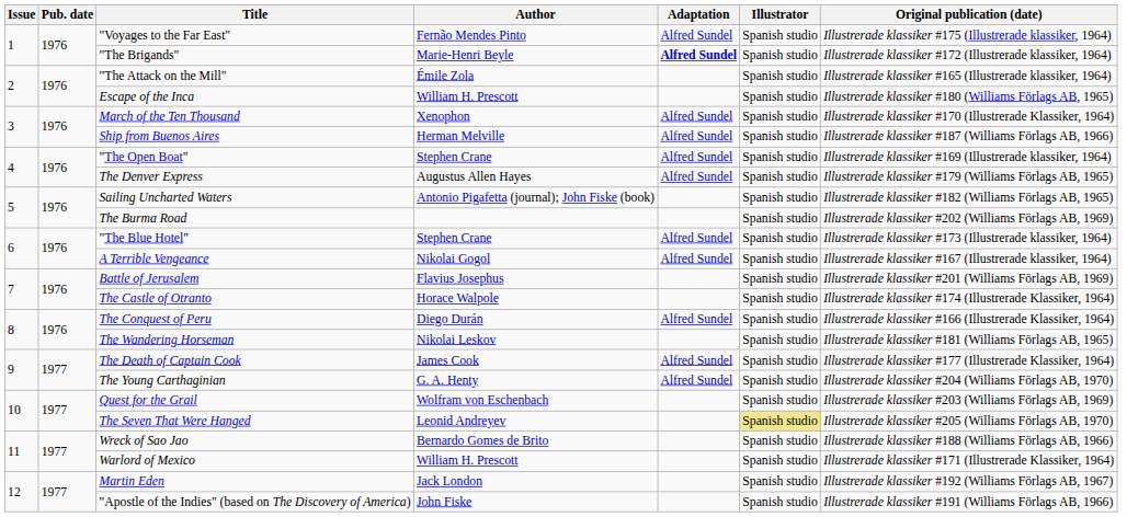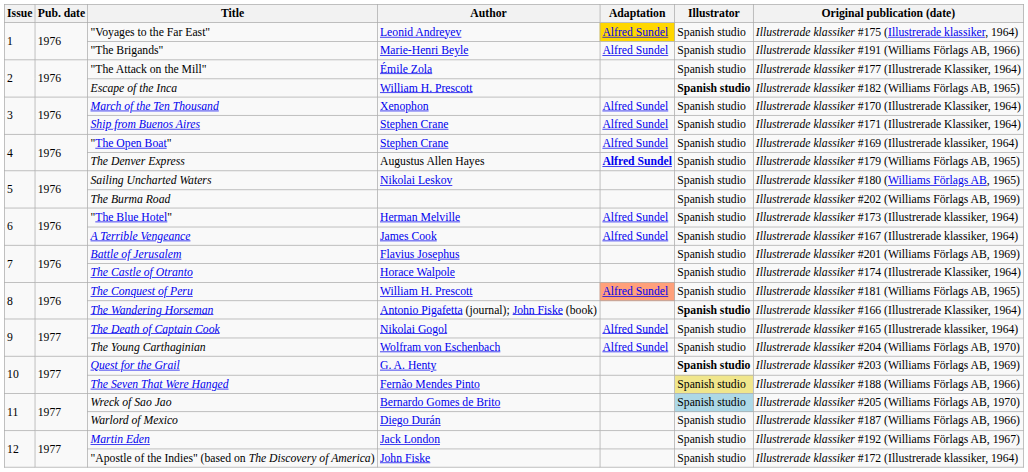 <table class="wikitable sortable collapsible collapsed" border="1">
 <tr>
 <th>Issue</th>
 <th>Pub. date</th>
 <th>Title</th>
 <th>Author</th>
 <th>Adaptation</th>
 <th>Illustrator</th>
 <th>Original publication (date)</th>
 </tr>
 <tr>
 <td rowspan=2>1</td>
 <td rowspan=2>1976</td>
 <td>"Voyages to the Far East"</td>
-<td><a href='#'>Fernão Mendes Pinto</a></td>
-<td><a href='#'>Alfred Sundel</a></td>
+<td><a href='#'>Leonid Andreyev</a></td>
+<td style="background: gold;"><a href='#'>Alfred Sundel</a></td>
 <td>Spanish studio</td>
 <td><em>Illustrerade klassiker</em> #175 (<a href='#'>Illustrerade klassiker</a>, 1964)</td>
 </tr>
 <tr>
 <td>"The Brigands"</td>
 <td><a href='#'>Marie-Henri Beyle</a></td>
-<td><strong><a href='#'>Alfred Sundel</a></strong></td>
+<td><a href='#'>Alfred Sundel</a></td>
 <td>Spanish studio</td>
-<td><em>Illustrerade klassiker</em> #172 (Illustrerade klassiker, 1964)</td>
+<td><em>Illustrerade klassiker</em> #191 (Williams Förlags AB, 1966)</td>
 </tr>
 <tr>
 <td rowspan=2>2</td>
 <td rowspan=2>1976</td>
 <td>"The Attack on the Mill"</td>
 <td><a href='#'>Émile Zola</a></td>
 <td></td>
 <td>Spanish studio</td>
-<td><em>Illustrerade klassiker</em> #165 (Illustrerade klassiker, 1964)</td>
+<td><em>Illustrerade klassiker</em> #177 (Illustrerade Klassiker, 1964)</td>
 </tr>
 <tr>
 <td><em>Escape of the Inca</em></td>
 <td><a href='#'>William H. Prescott</a></td>
 <td></td>
-<td>Spanish studio</td>
-<td><em>Illustrerade klassiker</em> #180 (<a href='#'>Williams Förlags AB</a>, 1965)</td>
+<td><strong>Spanish studio</strong></td>
+<td><em>Illustrerade klassiker</em> #182 (Williams Förlags AB, 1965)</td>
 </tr>
 <tr>
 <td rowspan=2>3</td>
 <td rowspan=2>1976</td>
 <td><em><a href='#'>March of the Ten Thousand</a></em></td>
 <td><a href='#'>Xenophon</a></td>
 <td><a href='#'>Alfred Sundel</a></td>
 <td>Spanish studio</td>
 <td><em>Illustrerade klassiker</em> #170 (Illustrerade Klassiker, 1964)</td>
 </tr>
 <tr>
 <td><em><a href='#'>Ship from Buenos Aires</a></em></td>
-<td><a href='#'>Herman Melville</a></td>
+<td><a href='#'>Stephen Crane</a></td>
 <td><a href='#'>Alfred Sundel</a></td>
 <td>Spanish studio</td>
-<td><em>Illustrerade klassiker</em> #187 (Williams Förlags AB, 1966)</td>
+<td><em>Illustrerade klassiker</em> #171 (Illustrerade Klassiker, 1964)</td>
 </tr>
 <tr>
 <td rowspan=2>4</td>
 <td rowspan=2>1976</td>
 <td>"<a href='#'>The Open Boat</a>"</td>
 <td><a href='#'>Stephen Crane</a></td>
 <td><a href='#'>Alfred Sundel</a></td>
 <td>Spanish studio</td>
 <td><em>Illustrerade klassiker</em> #169 (Illustrerade klassiker, 1964)</td>
 </tr>
 <tr>
 <td><em>The Denver Express</em></td>
 <td>Augustus Allen Hayes</td>
-<td><a href='#'>Alfred Sundel</a></td>
+<td><strong><a href='#'>Alfred Sundel</a></strong></td>
 <td>Spanish studio</td>
 <td><em>Illustrerade klassiker</em> #179 (Williams Förlags AB, 1965)</td>
 </tr>
 <tr>
 <td rowspan=2>5</td>
 <td rowspan=2>1976</td>
 <td><em>Sailing Uncharted Waters</em></td>
-<td><a href='#'>Antonio Pigafetta</a> (journal); <a href='#'>John Fiske</a> (book)</td>
+<td><a href='#'>Nikolai Leskov</a></td>
 <td></td>
 <td>Spanish studio</td>
-<td><em>Illustrerade klassiker</em> #182 (Williams Förlags AB, 1965)</td>
+<td><em>Illustrerade klassiker</em> #180 (<a href='#'>Williams Förlags AB</a>, 1965)</td>
 </tr>
 <tr>
 <td><em>The Burma Road</em></td>
 <td></td>
 <td></td>
 <td>Spanish studio</td>
 <td><em>Illustrerade klassiker</em> #202 (Williams Förlags AB, 1969)</td>
 </tr>
 <tr>
 <td rowspan=2>6</td>
 <td rowspan=2>1976</td>
 <td>"<a href='#'>The Blue Hotel</a>"</td>
-<td><a href='#'>Stephen Crane</a></td>
+<td><a href='#'>Herman Melville</a></td>
 <td><a href='#'>Alfred Sundel</a></td>
 <td>Spanish studio</td>
 <td><em>Illustrerade klassiker</em> #173 (Illustrerade klassiker, 1964)</td>
 </tr>
 <tr>
 <td><em><a href='#'>A Terrible Vengeance</a></em></td>
-<td><a href='#'>Nikolai Gogol</a></td>
+<td><a href='#'>James Cook</a></td>
 <td><a href='#'>Alfred Sundel</a></td>
 <td>Spanish studio</td>
 <td><em>Illustrerade klassiker</em> #167 (Illustrerade klassiker, 1964)</td>
 </tr>
 <tr>
 <td rowspan=2>7</td>
 <td rowspan=2>1976</td>
 <td><em><a href='#'>Battle of Jerusalem</a></em></td>
 <td><a href='#'>Flavius Josephus</a></td>
 <td></td>
 <td>Spanish studio</td>
 <td><em>Illustrerade klassiker</em> #201 (Williams Förlags AB, 1969)</td>
 </tr>
 <tr>
 <td><em><a href='#'>The Castle of Otranto</a></em></td>
 <td><a href='#'>Horace Walpole</a></td>
 <td></td>
 <td>Spanish studio</td>
 <td><em>Illustrerade klassiker</em> #174 (Illustrerade Klassiker, 1964)</td>
 </tr>
 <tr>
 <td rowspan=2>8</td>
 <td rowspan=2>1976</td>
 <td><em><a href='#'>The Conquest of Peru</a></em></td>
-<td><a href='#'>Diego Durán</a></td>
-<td><a href='#'>Alfred Sundel</a></td>
+<td><a href='#'>William H. Prescott</a></td>
+<td style="background: lightsalmon;"><a href='#'>Alfred Sundel</a></td>
 <td>Spanish studio</td>
-<td><em>Illustrerade klassiker</em> #166 (Illustrerade Klassiker, 1964)</td>
+<td><em>Illustrerade klassiker</em> #181 (Williams Förlags AB, 1965)</td>
 </tr>
 <tr>
 <td><em><a href='#'>The Wandering Horseman</a></em></td>
-<td><a href='#'>Nikolai Leskov</a></td>
+<td><a href='#'>Antonio Pigafetta</a> (journal); <a href='#'>John Fiske</a> (book)</td>
 <td></td>
-<td>Spanish studio</td>
-<td><em>Illustrerade klassiker</em> #181 (Williams Förlags AB, 1965)</td>
+<td><strong>Spanish studio</strong></td>
+<td><em>Illustrerade klassiker</em> #166 (Illustrerade Klassiker, 1964)</td>
 </tr>
 <tr>
 <td rowspan=2>9</td>
 <td rowspan=2>1977</td>
 <td><em><a href='#'>The Death of Captain Cook</a></em></td>
-<td><a href='#'>James Cook</a></td>
+<td><a href='#'>Nikolai Gogol</a></td>
 <td><a href='#'>Alfred Sundel</a></td>
 <td>Spanish studio</td>
-<td><em>Illustrerade klassiker</em> #177 (Illustrerade Klassiker, 1964)</td>
+<td><em>Illustrerade klassiker</em> #165 (Illustrerade klassiker, 1964)</td>
 </tr>
 <tr>
 <td><em>The Young Carthaginian</em></td>
-<td><a href='#'>G. A. Henty</a></td>
+<td><a href='#'>Wolfram von Eschenbach</a></td>
 <td><a href='#'>Alfred Sundel</a></td>
 <td>Spanish studio</td>
 <td><em>Illustrerade klassiker</em> #204 (Williams Förlags AB, 1970)</td>
 </tr>
 <tr>
 <td rowspan=2>10</td>
 <td rowspan=2>1977</td>
 <td><em><a href='#'>Quest for the Grail</a></em></td>
-<td><a href='#'>Wolfram von Eschenbach</a></td>
+<td><a href='#'>G. A. Henty</a></td>
 <td></td>
-<td>Spanish studio</td>
+<td><strong>Spanish studio</strong></td>
 <td><em>Illustrerade klassiker</em> #203 (Williams Förlags AB, 1969)</td>
 </tr>
 <tr>
 <td><em><a href='#'>The Seven That Were Hanged</a></em></td>
-<td><a href='#'>Leonid Andreyev</a></td>
+<td><a href='#'>Fernão Mendes Pinto</a></td>
 <td></td>
 <td style="background: khaki;">Spanish studio</td>
-<td><em>Illustrerade klassiker</em> #205 (Williams Förlags AB, 1970)</td>
+<td><em>Illustrerade klassiker</em> #188 (Williams Förlags AB, 1966)</td>
 </tr>
 <tr>
 <td rowspan=2>11</td>
 <td rowspan=2>1977</td>
 <td><em>Wreck of Sao Jao</em></td>
 <td><a href='#'>Bernardo Gomes de Brito</a></td>
 <td></td>
-<td>Spanish studio</td>
-<td><em>Illustrerade klassiker</em> #188 (Williams Förlags AB, 1966)</td>
+<td style="background: lightblue;">Spanish studio</td>
+<td><em>Illustrerade klassiker</em> #205 (Williams Förlags AB, 1970)</td>
 </tr>
 <tr>
 <td><em>Warlord of Mexico</em></td>
-<td><a href='#'>William H. Prescott</a></td>
+<td><a href='#'>Diego Durán</a></td>
 <td></td>
 <td>Spanish studio</td>
-<td><em>Illustrerade klassiker</em> #171 (Illustrerade Klassiker, 1964)</td>
+<td><em>Illustrerade klassiker</em> #187 (Williams Förlags AB, 1966)</td>
 </tr>
 <tr>
 <td rowspan=2>12</td>
 <td rowspan=2>1977</td>
 <td><em><a href='#'>Martin Eden</a></em></td>
 <td><a href='#'>Jack London</a></td>
 <td></td>
 <td>Spanish studio</td>
 <td><em>Illustrerade klassiker</em> #192 (Williams Förlags AB, 1967)</td>
 </tr>
 <tr>
 <td>"Apostle of the Indies" (based on <em>The Discovery of America</em>)</td>
 <td><a href='#'>John Fiske</a></td>
 <td></td>
 <td>Spanish studio</td>
-<td><em>Illustrerade klassiker</em> #191 (Williams Förlags AB, 1966)</td>
+<td><em>Illustrerade klassiker</em> #172 (Illustrerade klassiker, 1964)</td>
 </tr>
 </table>
